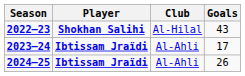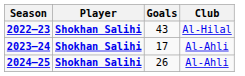 <table class="wikitable" style="text-align:center">
 <tr>
 <th>Season</th>
 <th>Player</th>
+<th>Goals</th>
 <th>Club</th>
-<th>Goals</th>
 </tr>
 <tr>
 <td><strong><a href='#'>2022–23</a></strong></td>
 <td> <strong><a href='#'>Shokhan Salihi</a></strong></td>
+<td>43</td>
 <td><a href='#'>Al-Hilal</a></td>
-<td>43</td>
 </tr>
 <tr>
 <td><strong><a href='#'>2023–24</a></strong></td>
-<td> <strong><a href='#'>Ibtissam Jraïdi</a></strong></td>
+<td> <strong><a href='#'>Shokhan Salihi</a></strong></td>
+<td>17</td>
 <td><a href='#'>Al-Ahli</a></td>
-<td>17</td>
 </tr>
 <tr>
 <td><strong><a href='#'>2024–25</a></strong></td>
-<td> <strong><a href='#'>Ibtissam Jraïdi</a></strong></td>
+<td> <strong><a href='#'>Shokhan Salihi</a></strong></td>
+<td>26</td>
 <td><a href='#'>Al-Ahli</a></td>
-<td>26</td>
 </tr>
 </table>
